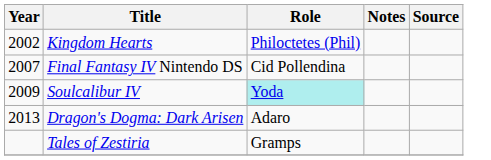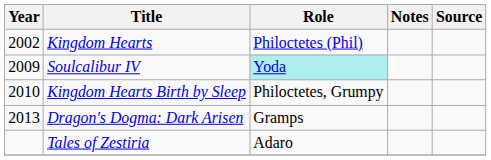 <table class="wikitable sortable">
 <tr>
 <th>Year</th>
 <th>Title</th>
 <th>Role</th>
 <th>Notes</th>
 <th>Source</th>
 </tr>
 <tr>
 <td>2002</td>
 <td><em><a href='#'>Kingdom Hearts</a></em></td>
 <td><a href='#'>Philoctetes (Phil)</a></td>
 <td></td>
 <td></td>
 </tr>
 <tr>
-<td>2007</td>
-<td><em><a href='#'>Final Fantasy IV</a></em> Nintendo DS</td>
-<td>Cid Pollendina</td>
-<td></td>
-<td></td>
-</tr>
-<tr>
 <td>2009</td>
 <td><em><a href='#'>Soulcalibur IV</a></em></td>
 <td style="background: paleturquoise;"><a href='#'>Yoda</a></td>
 <td></td>
 <td></td>
 </tr>
 <tr>
+<td>2010</td>
+<td><em><a href='#'>Kingdom Hearts Birth by Sleep</a></em></td>
+<td>Philoctetes, Grumpy</td>
+<td></td>
+<td></td>
+</tr>
+<tr>
 <td>2013</td>
 <td><em><a href='#'>Dragon's Dogma: Dark Arisen</a></em></td>
-<td>Adaro</td>
+<td>Gramps</td>
 <td></td>
 <td></td>
 </tr>
 <tr>
 <td></td>
 <td><em><a href='#'>Tales of Zestiria</a></em></td>
-<td>Gramps</td>
+<td>Adaro</td>
 <td></td>
 <td></td>
 </tr>
 <tr>
 </tr>
 </table>
